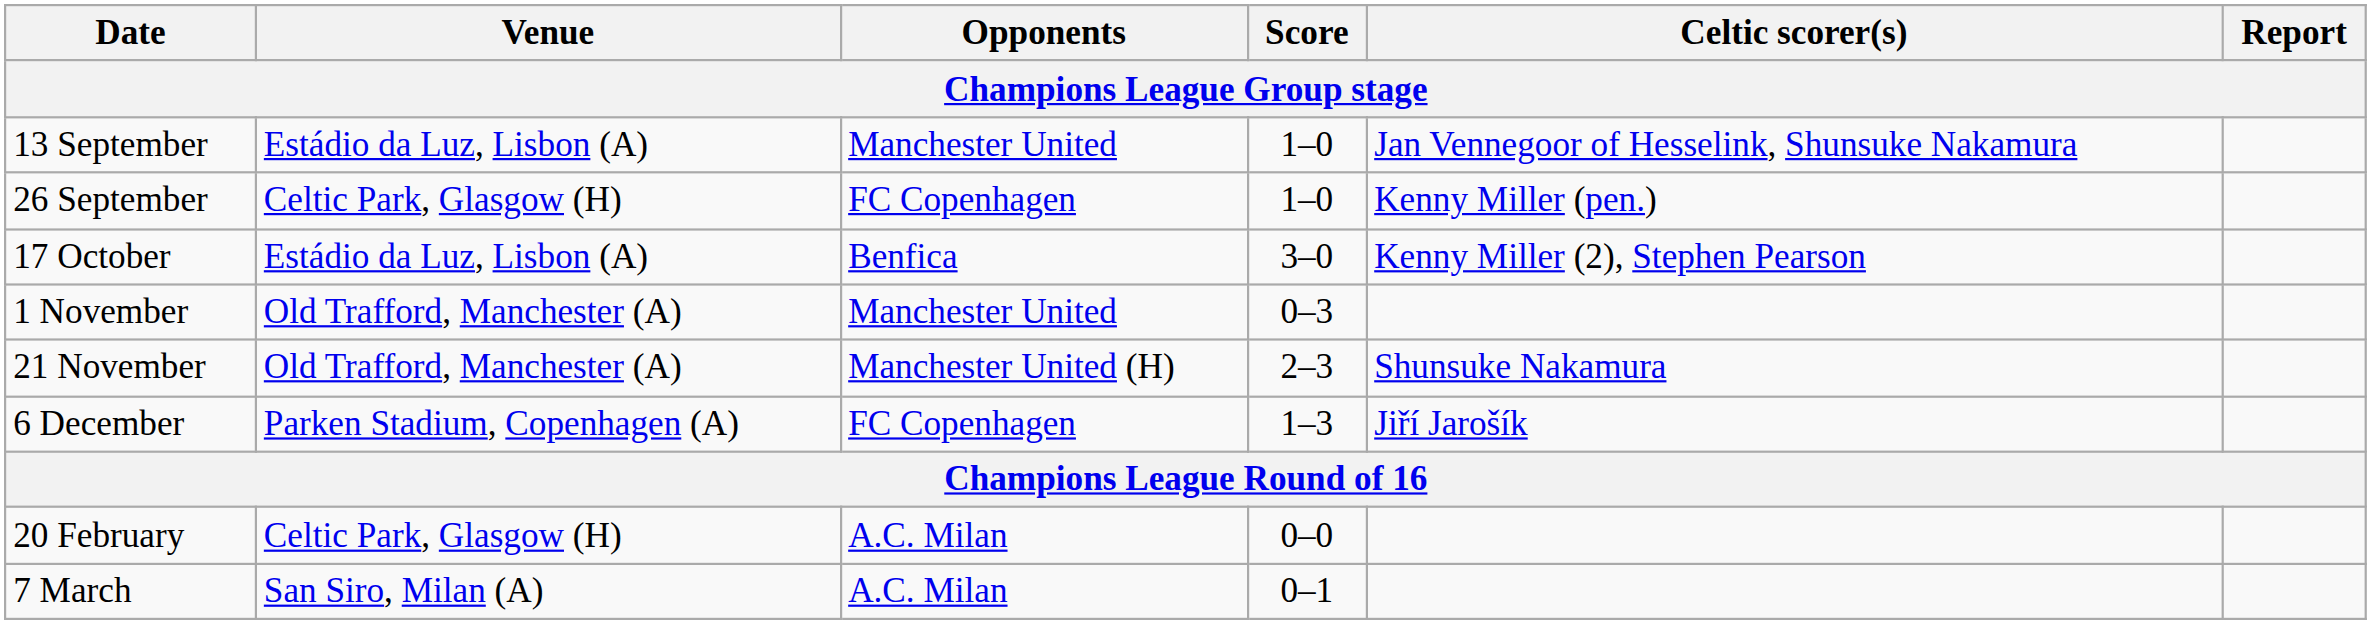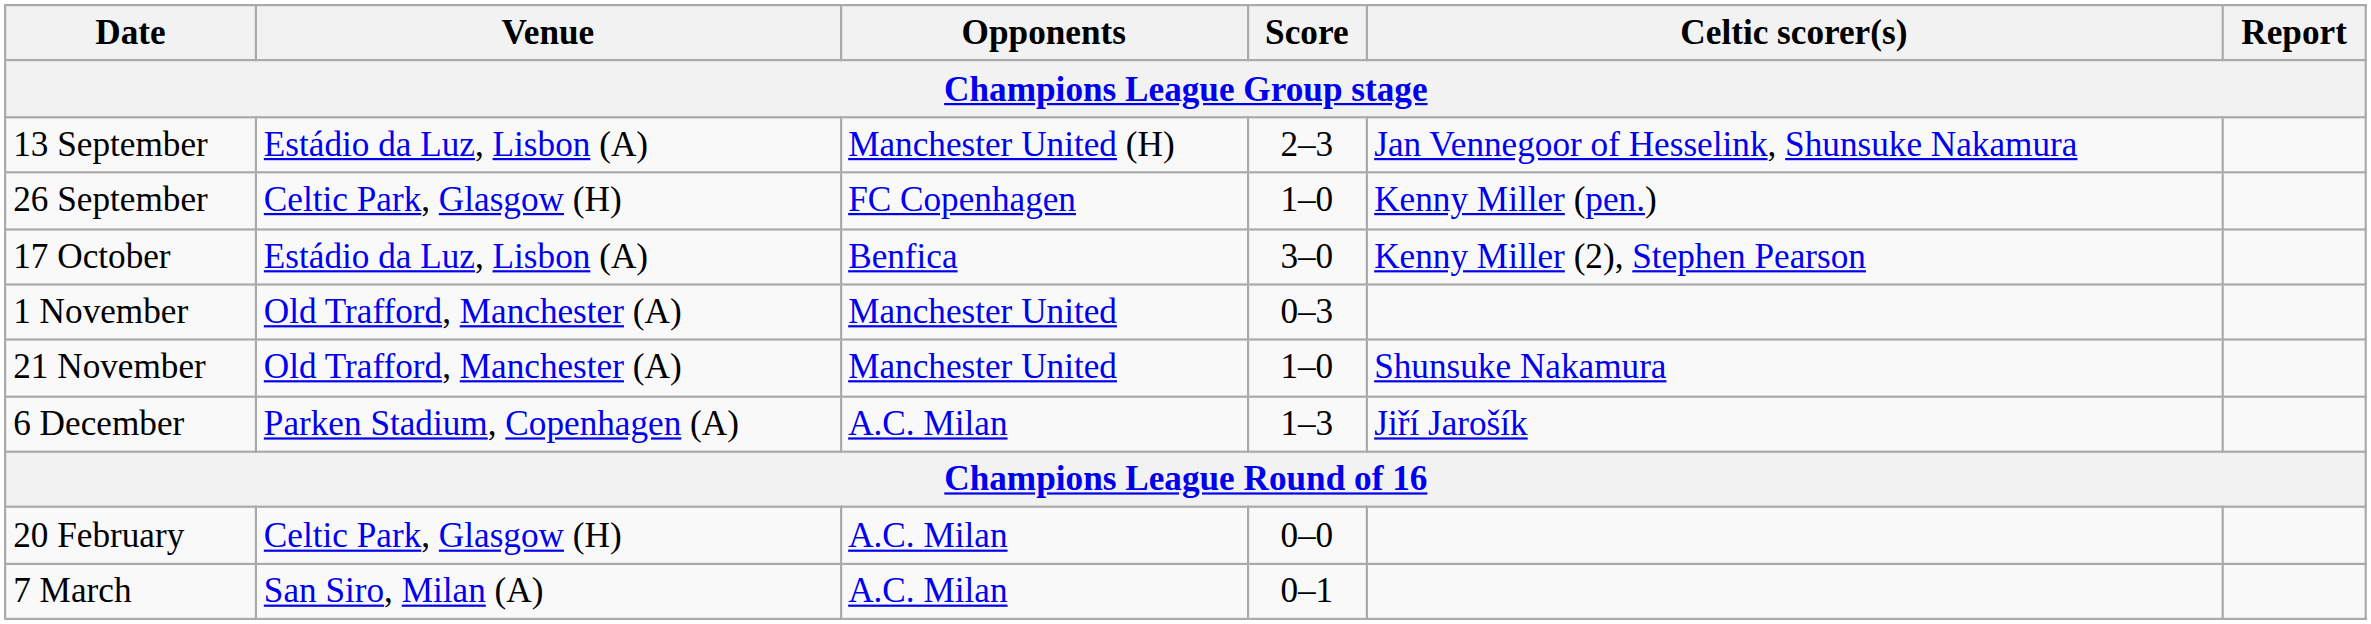 <table class="wikitable" width=85%>
 <tr>
 <th>Date</th>
 <th>Venue</th>
 <th>Opponents</th>
 <th>Score</th>
 <th>Celtic scorer(s)</th>
 <th>Report</th>
 </tr>
 <tr>
 <th colspan=7><a href='#'>Champions League Group stage</a></th>
 </tr>
 <tr>
 <td>13 September</td>
 <td><a href='#'>Estádio da Luz</a>, <a href='#'>Lisbon</a> (A)</td>
-<td> <a href='#'>Manchester United</a></td>
-<td align=center>1–0</td>
+<td> <a href='#'>Manchester United</a> (H)</td>
+<td align=center>2–3</td>
 <td><a href='#'>Jan Vennegoor of Hesselink</a>, <a href='#'>Shunsuke Nakamura</a></td>
 <td></td>
 </tr>
 <tr>
 <td>26 September</td>
 <td><a href='#'>Celtic Park</a>, <a href='#'>Glasgow</a> (H)</td>
 <td> <a href='#'>FC Copenhagen</a></td>
 <td align=center>1–0</td>
 <td><a href='#'>Kenny Miller</a> (<a href='#'>pen.</a>)</td>
 <td></td>
 </tr>
 <tr>
 <td>17 October</td>
 <td><a href='#'>Estádio da Luz</a>, <a href='#'>Lisbon</a> (A)</td>
 <td> <a href='#'>Benfica</a></td>
 <td align=center>3–0</td>
 <td><a href='#'>Kenny Miller</a> (2), <a href='#'>Stephen Pearson</a></td>
 <td></td>
 </tr>
 <tr>
 <td>1 November</td>
 <td><a href='#'>Old Trafford</a>, <a href='#'>Manchester</a> (A)</td>
 <td> <a href='#'>Manchester United</a></td>
 <td align=center>0–3</td>
 <td></td>
 <td></td>
 </tr>
 <tr>
 <td>21 November</td>
 <td><a href='#'>Old Trafford</a>, <a href='#'>Manchester</a> (A)</td>
-<td> <a href='#'>Manchester United</a> (H)</td>
-<td align=center>2–3</td>
+<td> <a href='#'>Manchester United</a></td>
+<td align=center>1–0</td>
 <td><a href='#'>Shunsuke Nakamura</a></td>
 <td></td>
 </tr>
 <tr>
 <td>6 December</td>
 <td><a href='#'>Parken Stadium</a>, <a href='#'>Copenhagen</a> (A)</td>
-<td> <a href='#'>FC Copenhagen</a></td>
+<td> <a href='#'>A.C. Milan</a></td>
 <td align=center>1–3</td>
 <td><a href='#'>Jiří Jarošík</a></td>
 <td></td>
 </tr>
 <tr>
 <th colspan=7><a href='#'>Champions League Round of 16</a></th>
 </tr>
 <tr>
 <td>20 February</td>
 <td><a href='#'>Celtic Park</a>, <a href='#'>Glasgow</a> (H)</td>
 <td> <a href='#'>A.C. Milan</a></td>
 <td align=center>0–0</td>
 <td></td>
 <td></td>
 </tr>
 <tr>
 <td>7 March</td>
 <td><a href='#'>San Siro</a>, <a href='#'>Milan</a> (A)</td>
 <td> <a href='#'>A.C. Milan</a></td>
 <td align=center>0–1 </td>
 <td></td>
 <td></td>
 </tr>
 </table>
